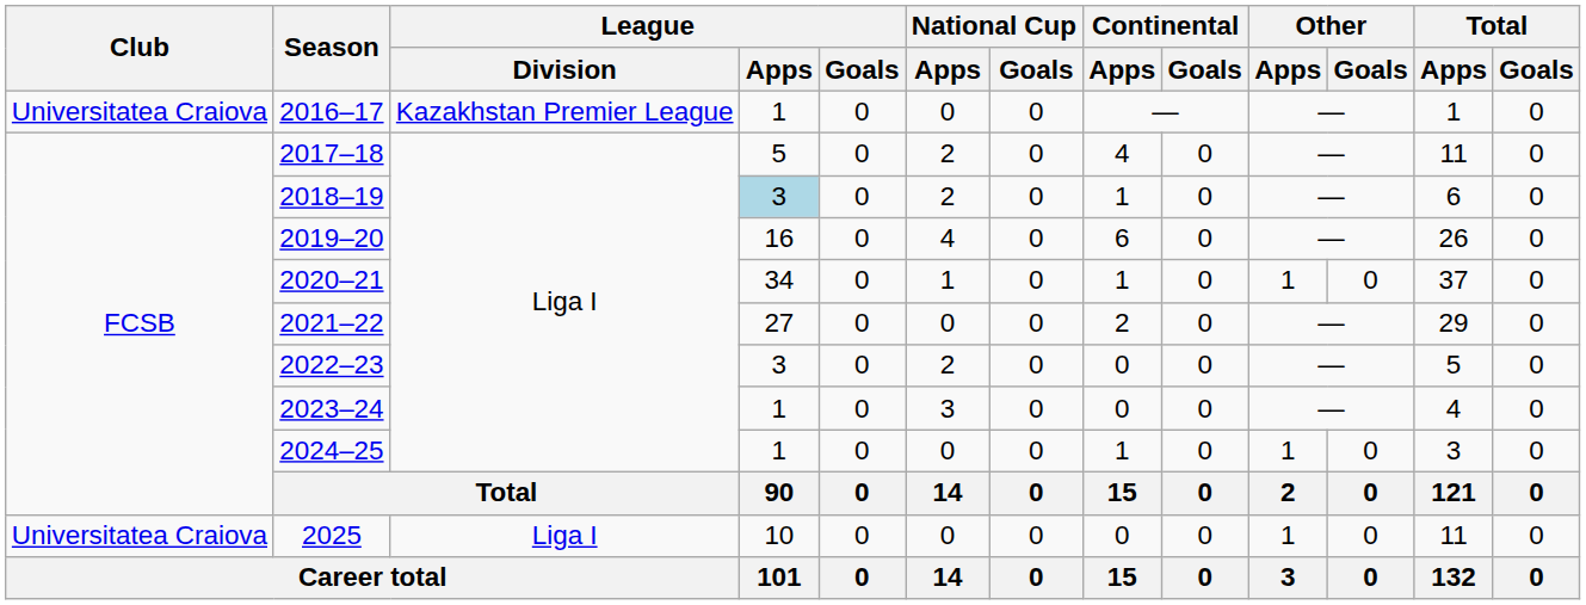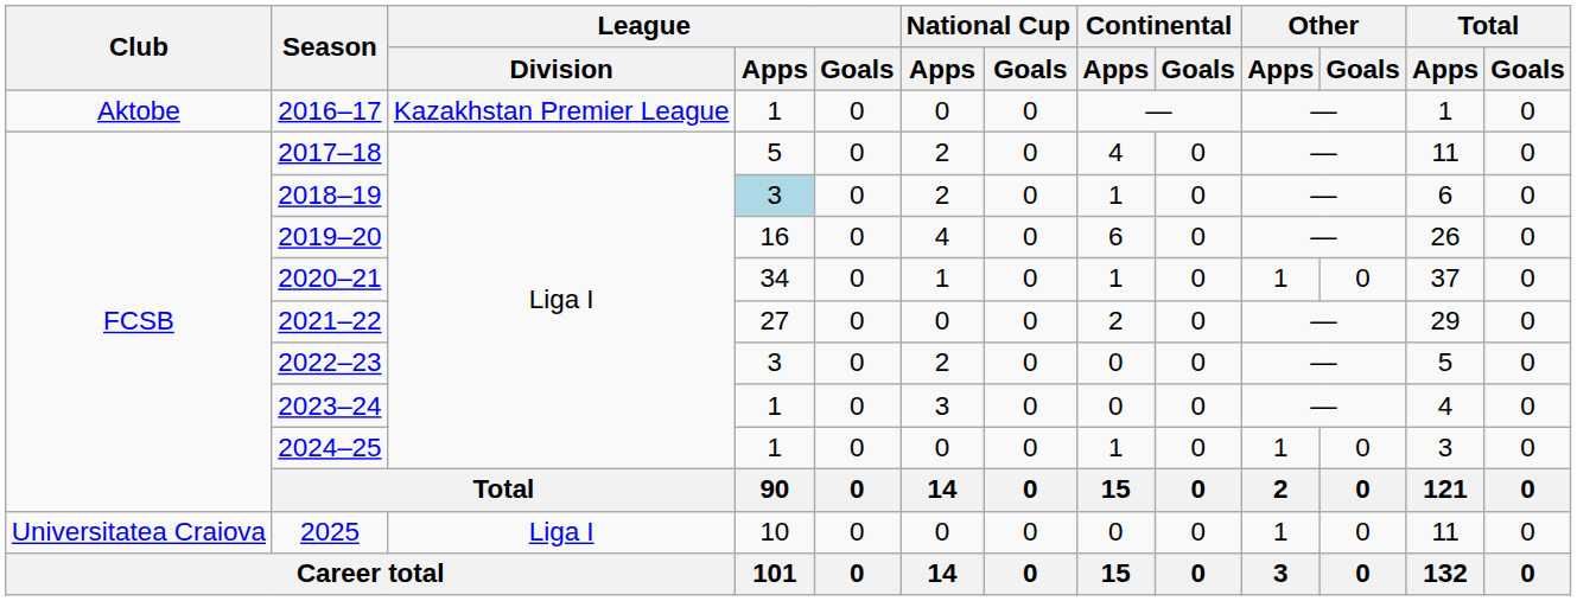 <table class="wikitable" style="text-align:center">
 <tr>
 <th rowspan="2">Club</th>
 <th rowspan="2">Season</th>
 <th colspan="3">League</th>
 <th colspan="2">National Cup</th>
 <th colspan="2">Continental</th>
 <th colspan="2">Other</th>
 <th colspan="3">Total</th>
 </tr>
 <tr>
 <th>Division</th>
 <th>Apps</th>
 <th>Goals</th>
 <th>Apps</th>
 <th>Goals</th>
 <th>Apps</th>
 <th>Goals</th>
 <th>Apps</th>
 <th>Goals</th>
 <th>Apps</th>
 <th>Goals</th>
 </tr>
 <tr>
-<td><a href='#'>Universitatea Craiova</a></td>
+<td><a href='#'>Aktobe</a></td>
 <td><a href='#'>2016–17</a></td>
 <td><a href='#'>Kazakhstan Premier League</a></td>
 <td>1</td>
 <td>0</td>
 <td>0</td>
 <td>0</td>
 <td colspan="2">—</td>
 <td colspan="2">—</td>
 <td>1</td>
 <td>0</td>
 </tr>
 <tr>
 <td rowspan="9"><a href='#'>FCSB</a></td>
 <td><a href='#'>2017–18</a></td>
 <td rowspan="8">Liga I</td>
 <td>5</td>
 <td>0</td>
 <td>2</td>
 <td>0</td>
 <td>4</td>
 <td>0</td>
 <td colspan="2">—</td>
 <td>11</td>
 <td>0</td>
 </tr>
 <tr>
 <td><a href='#'>2018–19</a></td>
 <td style="background: lightblue;">3</td>
 <td>0</td>
 <td>2</td>
 <td>0</td>
 <td>1</td>
 <td>0</td>
 <td colspan="2">—</td>
 <td>6</td>
 <td>0</td>
 </tr>
 <tr>
 <td><a href='#'>2019–20</a></td>
 <td>16</td>
 <td>0</td>
 <td>4</td>
 <td>0</td>
 <td>6</td>
 <td>0</td>
 <td colspan="2">—</td>
 <td>26</td>
 <td>0</td>
 </tr>
 <tr>
 <td><a href='#'>2020–21</a></td>
 <td>34</td>
 <td>0</td>
 <td>1</td>
 <td>0</td>
 <td>1</td>
 <td>0</td>
 <td>1</td>
 <td>0</td>
 <td>37</td>
 <td>0</td>
 </tr>
 <tr>
 <td><a href='#'>2021–22</a></td>
 <td>27</td>
 <td>0</td>
 <td>0</td>
 <td>0</td>
 <td>2</td>
 <td>0</td>
 <td colspan="2">—</td>
 <td>29</td>
 <td>0</td>
 </tr>
 <tr>
 <td><a href='#'>2022–23</a></td>
 <td>3</td>
 <td>0</td>
 <td>2</td>
 <td>0</td>
 <td>0</td>
 <td>0</td>
 <td colspan="2">—</td>
 <td>5</td>
 <td>0</td>
 </tr>
 <tr>
 <td><a href='#'>2023–24</a></td>
 <td>1</td>
 <td>0</td>
 <td>3</td>
 <td>0</td>
 <td>0</td>
 <td>0</td>
 <td colspan="2">—</td>
 <td>4</td>
 <td>0</td>
 </tr>
 <tr>
 <td><a href='#'>2024–25</a></td>
 <td>1</td>
 <td>0</td>
 <td>0</td>
 <td>0</td>
 <td>1</td>
 <td>0</td>
 <td>1</td>
 <td>0</td>
 <td>3</td>
 <td>0</td>
 </tr>
 <tr>
 <th colspan="2">Total</th>
 <th>90</th>
 <th>0</th>
 <th>14</th>
 <th>0</th>
 <th>15</th>
 <th>0</th>
 <th>2</th>
 <th>0</th>
 <th>121</th>
 <th>0</th>
 </tr>
 <tr>
 <td><a href='#'>Universitatea Craiova</a></td>
 <td><a href='#'>2025</a></td>
 <td><a href='#'>Liga I</a></td>
 <td>10</td>
 <td>0</td>
 <td>0</td>
 <td>0</td>
 <td>0</td>
 <td>0</td>
 <td>1</td>
 <td>0</td>
 <td>11</td>
 <td>0</td>
 </tr>
 <tr>
 <th colspan="3">Career total</th>
 <th>101</th>
 <th>0</th>
 <th>14</th>
 <th>0</th>
 <th>15</th>
 <th>0</th>
 <th>3</th>
 <th>0</th>
 <th>132</th>
 <th>0</th>
 </tr>
 </table>
